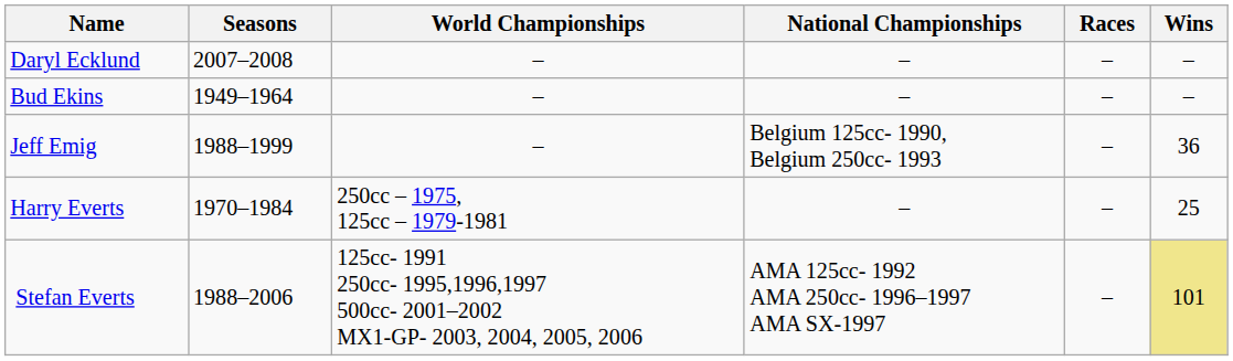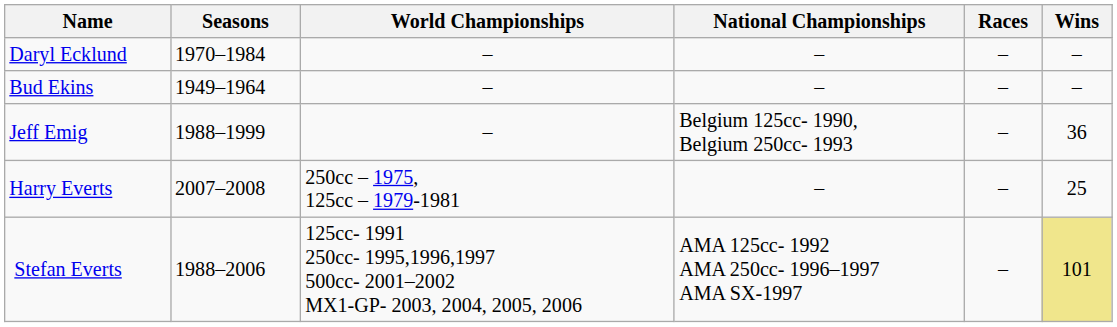 <table class="sort wikitable sortable" style="font-size:95%;" width=95%>
 <tr>
 <th>Name</th>
 <th>Seasons</th>
 <th>World Championships</th>
 <th>National Championships</th>
 <th>Races</th>
 <th>Wins</th>
 </tr>
 <tr>
 <td> <a href='#'>Daryl Ecklund</a></td>
-<td>2007–2008</td>
+<td>1970–1984</td>
 <td align="center">–</td>
 <td align="center">–</td>
 <td align="center">–</td>
 <td align="center">–</td>
 </tr>
 <tr>
 <td> <a href='#'>Bud Ekins</a></td>
 <td>1949–1964</td>
 <td align="center">–</td>
 <td align="center">–</td>
 <td align="center">–</td>
 <td align="center">–</td>
 </tr>
 <tr>
 <td> <a href='#'>Jeff Emig</a></td>
 <td>1988–1999</td>
 <td align="center">–</td>
 <td>Belgium 125cc- 1990,<br>Belgium 250cc- 1993</td>
 <td align="center">–</td>
 <td align="center">36</td>
 </tr>
 <tr>
 <td> <a href='#'>Harry Everts</a></td>
-<td>1970–1984</td>
+<td>2007–2008</td>
 <td>250cc – <a href='#'>1975</a>,<br>125cc – <a href='#'>1979</a>-1981</td>
 <td align="center">–</td>
 <td align="center">–</td>
 <td align="center">25</td>
 </tr>
 <tr>
 <td> <a href='#'>Stefan Everts</a></td>
 <td>1988–2006</td>
 <td>125cc- 1991<br>250cc- 1995,1996,1997<br>500cc- 2001–2002<br>MX1-GP- 2003, 2004, 2005, 2006</td>
 <td>AMA 125cc- 1992<br>AMA 250cc- 1996–1997<br>AMA SX-1997</td>
 <td align="center">–</td>
 <td align="center" style="background: khaki;">101</td>
 </tr>
 </table>
